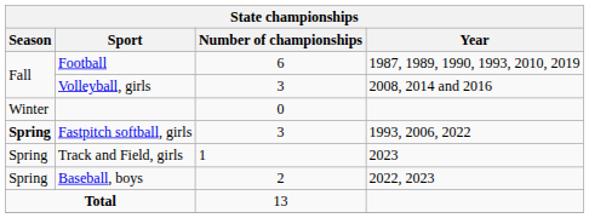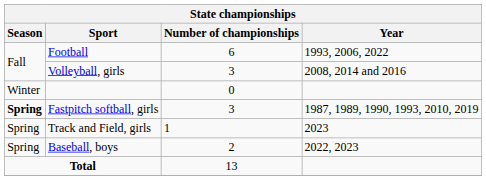 <table class="wikitable">
 <tr>
 <th colspan=4>State championships</th>
 </tr>
 <tr>
 <th>Season</th>
 <th>Sport</th>
 <th>Number of championships</th>
 <th>Year</th>
 </tr>
 <tr>
 <td rowspan=2>Fall</td>
 <td><a href='#'>Football</a></td>
 <td align="center">6</td>
-<td>1987, 1989, 1990, 1993, 2010, 2019</td>
+<td>1993, 2006, 2022</td>
 </tr>
 <tr>
 <td><a href='#'>Volleyball</a>, girls</td>
 <td align="center">3</td>
 <td>2008, 2014 and 2016</td>
 </tr>
 <tr>
 <td rowspan=1>Winter</td>
 <td></td>
 <td align="center">0</td>
 <td></td>
 </tr>
 <tr>
 <td rowspan=1><strong>Spring</strong></td>
 <td><a href='#'>Fastpitch softball</a>, girls</td>
 <td align="center">3</td>
-<td>1993, 2006, 2022</td>
+<td>1987, 1989, 1990, 1993, 2010, 2019</td>
 </tr>
 <tr>
 <td>Spring</td>
 <td>Track and Field, girls</td>
 <td>1</td>
 <td>2023</td>
 </tr>
 <tr>
 <td rowspan="1">Spring</td>
 <td><a href='#'>Baseball</a>, boys</td>
 <td align="center">2</td>
 <td>2022, 2023</td>
 </tr>
 <tr>
 <td align="center" colspan=2><strong>Total</strong></td>
 <td align="center">13</td>
 <td></td>
 </tr>
 <tr>
 </tr>
 </table>
